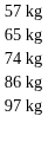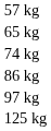 <table>
 <tr>
 <td>57 kg</td>
 <td></td>
 <td></td>
 <td></td>
 </tr>
 <tr>
 <td>65 kg</td>
 <td></td>
 <td></td>
 <td></td>
 </tr>
 <tr>
 <td>74 kg</td>
 <td></td>
 <td></td>
 <td></td>
 </tr>
 <tr>
 <td>86 kg</td>
 <td></td>
 <td></td>
 <td></td>
 </tr>
 <tr>
 <td>97 kg</td>
 <td></td>
 <td></td>
 <td></td>
 </tr>
+<tr>
+<td>125 kg</td>
+<td></td>
+<td></td>
+<td></td>
+</tr>
 </table>
